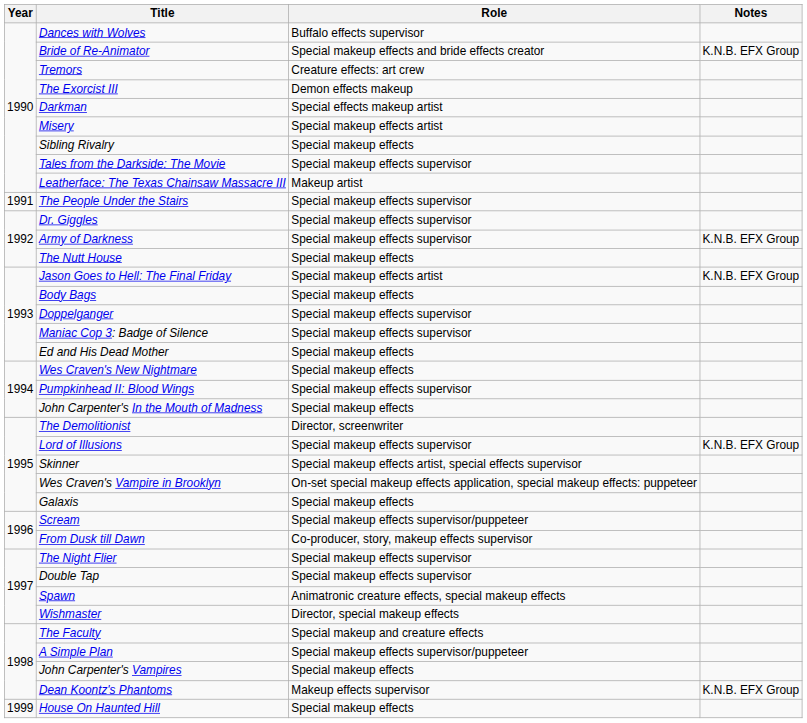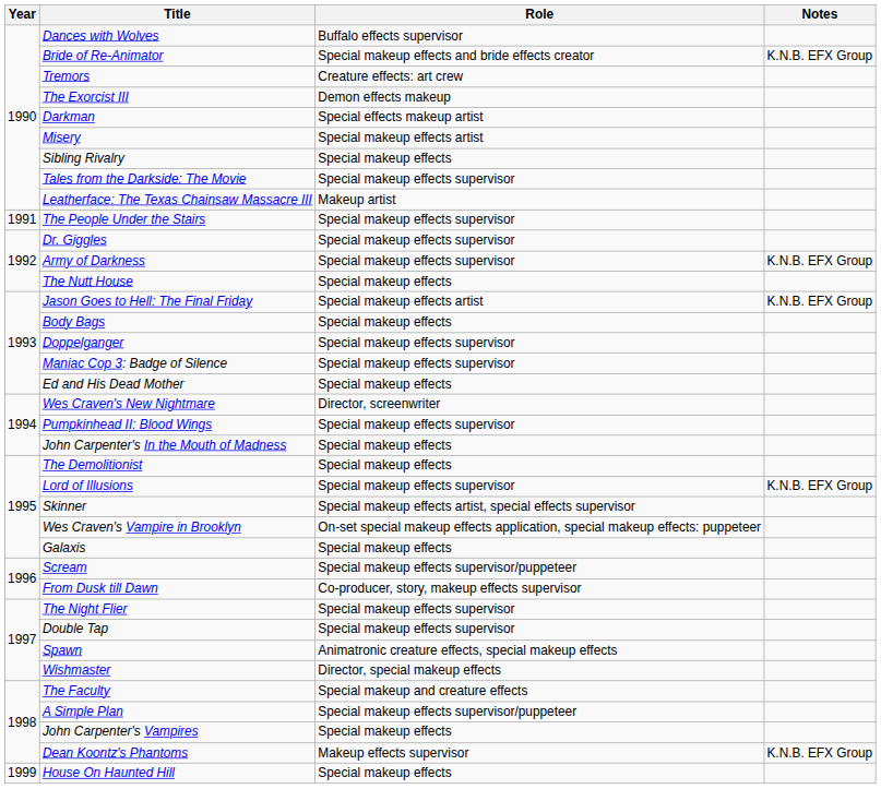 <table class="wikitable sortable" style=text-align:left>
 <tr>
 <th scope="col">Year</th>
 <th scope="col">Title</th>
 <th scope="col">Role</th>
 <th scope="col">Notes</th>
 </tr>
 <tr>
 <td rowspan="9">1990</td>
 <td><em><a href='#'>Dances with Wolves</a></em></td>
 <td>Buffalo effects supervisor</td>
 <td></td>
 </tr>
 <tr>
 <td><em><a href='#'>Bride of Re-Animator</a></em></td>
 <td>Special makeup effects and bride effects creator</td>
 <td>K.N.B. EFX Group</td>
 </tr>
 <tr>
 <td><em><a href='#'>Tremors</a></em></td>
 <td>Creature effects: art crew</td>
 <td></td>
 </tr>
 <tr>
 <td><em><a href='#'>The Exorcist III</a></em></td>
 <td>Demon effects makeup</td>
 <td></td>
 </tr>
 <tr>
 <td><em><a href='#'>Darkman</a></em></td>
 <td>Special effects makeup artist</td>
 <td></td>
 </tr>
 <tr>
 <td><em><a href='#'>Misery</a></em></td>
 <td>Special makeup effects artist</td>
 <td></td>
 </tr>
 <tr>
 <td><em>Sibling Rivalry</em></td>
 <td>Special makeup effects</td>
 <td></td>
 </tr>
 <tr>
 <td><em><a href='#'>Tales from the Darkside: The Movie</a></em></td>
 <td>Special makeup effects supervisor</td>
 <td></td>
 </tr>
 <tr>
 <td><em><a href='#'>Leatherface: The Texas Chainsaw Massacre III</a></em></td>
 <td>Makeup artist</td>
 <td></td>
 </tr>
 <tr>
 <td>1991</td>
 <td><em><a href='#'>The People Under the Stairs</a></em></td>
 <td>Special makeup effects supervisor</td>
 <td></td>
 </tr>
 <tr>
 <td rowspan="3">1992</td>
 <td><em><a href='#'>Dr. Giggles</a></em></td>
 <td>Special makeup effects supervisor</td>
 <td></td>
 </tr>
 <tr>
 <td><em><a href='#'>Army of Darkness</a></em></td>
 <td>Special makeup effects supervisor</td>
 <td>K.N.B. EFX Group</td>
 </tr>
 <tr>
 <td><em><a href='#'>The Nutt House</a></em></td>
 <td>Special makeup effects</td>
 <td></td>
 </tr>
 <tr>
 <td rowspan="5">1993</td>
 <td><em><a href='#'>Jason Goes to Hell: The Final Friday</a></em></td>
 <td>Special makeup effects artist</td>
 <td>K.N.B. EFX Group</td>
 </tr>
 <tr>
 <td><em><a href='#'>Body Bags</a></em></td>
 <td>Special makeup effects</td>
 <td></td>
 </tr>
 <tr>
 <td><em><a href='#'>Doppelganger</a></em></td>
 <td>Special makeup effects supervisor</td>
 <td></td>
 </tr>
 <tr>
 <td><em><a href='#'>Maniac Cop 3</a>: Badge of Silence</em></td>
 <td>Special makeup effects supervisor</td>
 <td></td>
 </tr>
 <tr>
 <td><em>Ed and His Dead Mother</em></td>
 <td>Special makeup effects</td>
 <td></td>
 </tr>
 <tr>
 <td rowspan="3">1994</td>
 <td><em><a href='#'>Wes Craven's New Nightmare</a></em></td>
-<td>Special makeup effects</td>
+<td>Director, screenwriter</td>
 <td></td>
 </tr>
 <tr>
 <td><em><a href='#'>Pumpkinhead II: Blood Wings</a></em></td>
 <td>Special makeup effects supervisor</td>
 <td></td>
 </tr>
 <tr>
 <td><em>John Carpenter's <a href='#'>In the Mouth of Madness</a></em></td>
 <td>Special makeup effects</td>
 <td></td>
 </tr>
 <tr>
 <td rowspan="5">1995</td>
 <td><em><a href='#'>The Demolitionist</a></em></td>
-<td>Director, screenwriter</td>
+<td>Special makeup effects</td>
 <td></td>
 </tr>
 <tr>
 <td><em><a href='#'>Lord of Illusions</a></em></td>
 <td>Special makeup effects supervisor</td>
 <td>K.N.B. EFX Group</td>
 </tr>
 <tr>
 <td><em>Skinner</em></td>
 <td>Special makeup effects artist, special effects supervisor</td>
 <td></td>
 </tr>
 <tr>
 <td><em>Wes Craven's <a href='#'>Vampire in Brooklyn</a></em></td>
 <td>On-set special makeup effects application, special makeup effects: puppeteer</td>
 <td></td>
 </tr>
 <tr>
 <td><em>Galaxis</em></td>
 <td>Special makeup effects</td>
 <td></td>
 </tr>
 <tr>
 <td rowspan="2">1996</td>
 <td><em><a href='#'>Scream</a></em></td>
 <td>Special makeup effects supervisor/puppeteer</td>
 <td></td>
 </tr>
 <tr>
 <td><em><a href='#'>From Dusk till Dawn</a></em></td>
 <td>Co-producer, story, makeup effects supervisor</td>
 <td></td>
 </tr>
 <tr>
 <td rowspan="4">1997</td>
 <td><em><a href='#'>The Night Flier</a></em></td>
 <td>Special makeup effects supervisor</td>
 <td></td>
 </tr>
 <tr>
 <td><em>Double Tap</em></td>
 <td>Special makeup effects supervisor</td>
 <td></td>
 </tr>
 <tr>
 <td><em><a href='#'>Spawn</a></em></td>
 <td>Animatronic creature effects, special makeup effects</td>
 <td></td>
 </tr>
 <tr>
 <td><em><a href='#'>Wishmaster</a></em></td>
 <td>Director, special makeup effects</td>
 <td></td>
 </tr>
 <tr>
 <td rowspan="4">1998</td>
 <td><em><a href='#'>The Faculty</a></em></td>
 <td>Special makeup and creature effects</td>
 <td></td>
 </tr>
 <tr>
 <td><em><a href='#'>A Simple Plan</a></em></td>
 <td>Special makeup effects supervisor/puppeteer</td>
 <td></td>
 </tr>
 <tr>
 <td><em>John Carpenter's <a href='#'>Vampires</a></em></td>
 <td>Special makeup effects</td>
 <td></td>
 </tr>
 <tr>
 <td><em><a href='#'>Dean Koontz's Phantoms</a></em></td>
 <td>Makeup effects supervisor</td>
 <td>K.N.B. EFX Group</td>
 </tr>
 <tr>
 <td>1999</td>
 <td><em><a href='#'>House On Haunted Hill</a></em></td>
 <td>Special makeup effects</td>
 <td></td>
 </tr>
 </table>
